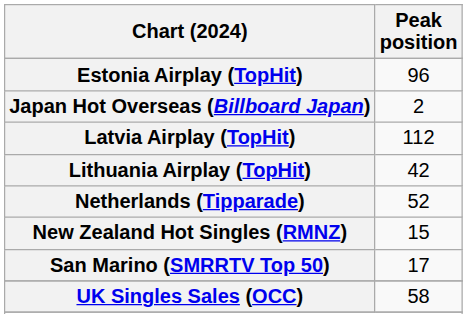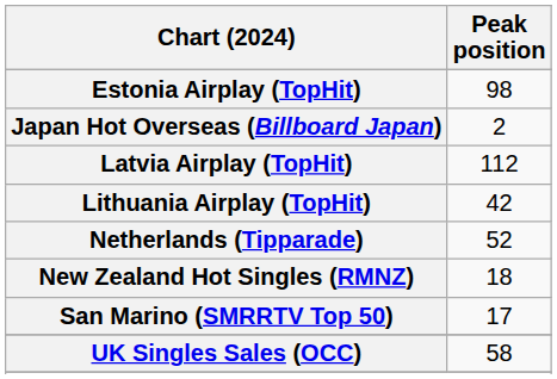 <table class="wikitable sortable plainrowheaders" style="text-align:center">
 <tr>
 <th scope="col">Chart (2024)</th>
 <th scope="col">Peak<br>position</th>
 </tr>
 <tr>
 </tr>
 <tr>
 </tr>
 <tr>
 <th scope="row">Estonia Airplay (<a href='#'>TopHit</a>)</th>
-<td>96</td>
+<td>98</td>
 </tr>
 <tr>
 <th scope="row">Japan Hot Overseas (<em><a href='#'>Billboard Japan</a></em>)</th>
 <td>2</td>
 </tr>
 <tr>
 <th scope="row">Latvia Airplay (<a href='#'>TopHit</a>)</th>
 <td>112</td>
 </tr>
 <tr>
 <th scope="row">Lithuania Airplay (<a href='#'>TopHit</a>)</th>
 <td>42</td>
 </tr>
 <tr>
 <th scope="row">Netherlands (<a href='#'>Tipparade</a>)</th>
 <td>52</td>
 </tr>
 <tr>
 <th scope="row">New Zealand Hot Singles (<a href='#'>RMNZ</a>)</th>
-<td>15</td>
+<td>18</td>
 </tr>
 <tr>
 <th scope="row">San Marino (<a href='#'>SMRRTV Top 50</a>)</th>
 <td>17</td>
 </tr>
 <tr>
 </tr>
 <tr>
 </tr>
 <tr>
 <th scope="row"><a href='#'>UK Singles Sales</a> (<a href='#'>OCC</a>)</th>
 <td>58</td>
 </tr>
 <tr>
 </tr>
 <tr>
 </tr>
 <tr>
 </tr>
 </table>
